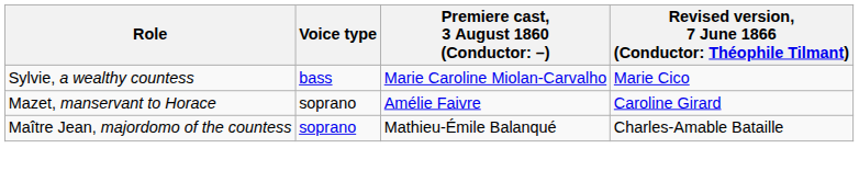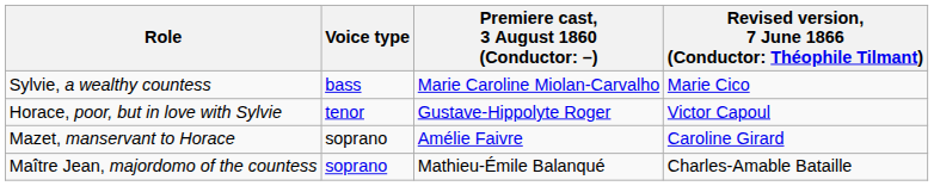 <table class="wikitable">
 <tr>
 <th>Role</th>
 <th>Voice type</th>
 <th>Premiere cast,<br>3 August 1860<br>(Conductor: –)</th>
 <th>Revised version,<br>7 June 1866<br>(Conductor: <a href='#'>Théophile Tilmant</a>)</th>
 </tr>
 <tr>
 <td>Sylvie, <em>a wealthy countess</em></td>
 <td><a href='#'>bass</a></td>
 <td><a href='#'>Marie Caroline Miolan-Carvalho</a></td>
 <td><a href='#'>Marie Cico</a></td>
 </tr>
 <tr>
+<td>Horace, <em>poor, but in love with Sylvie</em></td>
+<td><a href='#'>tenor</a></td>
+<td><a href='#'>Gustave-Hippolyte Roger</a></td>
+<td><a href='#'>Victor Capoul</a></td>
+</tr>
+<tr>
 <td>Mazet, <em>manservant to Horace</em></td>
 <td>soprano</td>
 <td><a href='#'>Amélie Faivre</a></td>
 <td><a href='#'>Caroline Girard</a></td>
 </tr>
 <tr>
 <td>Maître Jean, <em>majordomo of the countess</em></td>
 <td><a href='#'>soprano</a></td>
 <td>Mathieu-Émile Balanqué</td>
 <td>Charles-Amable Bataille</td>
 </tr>
 </table>
